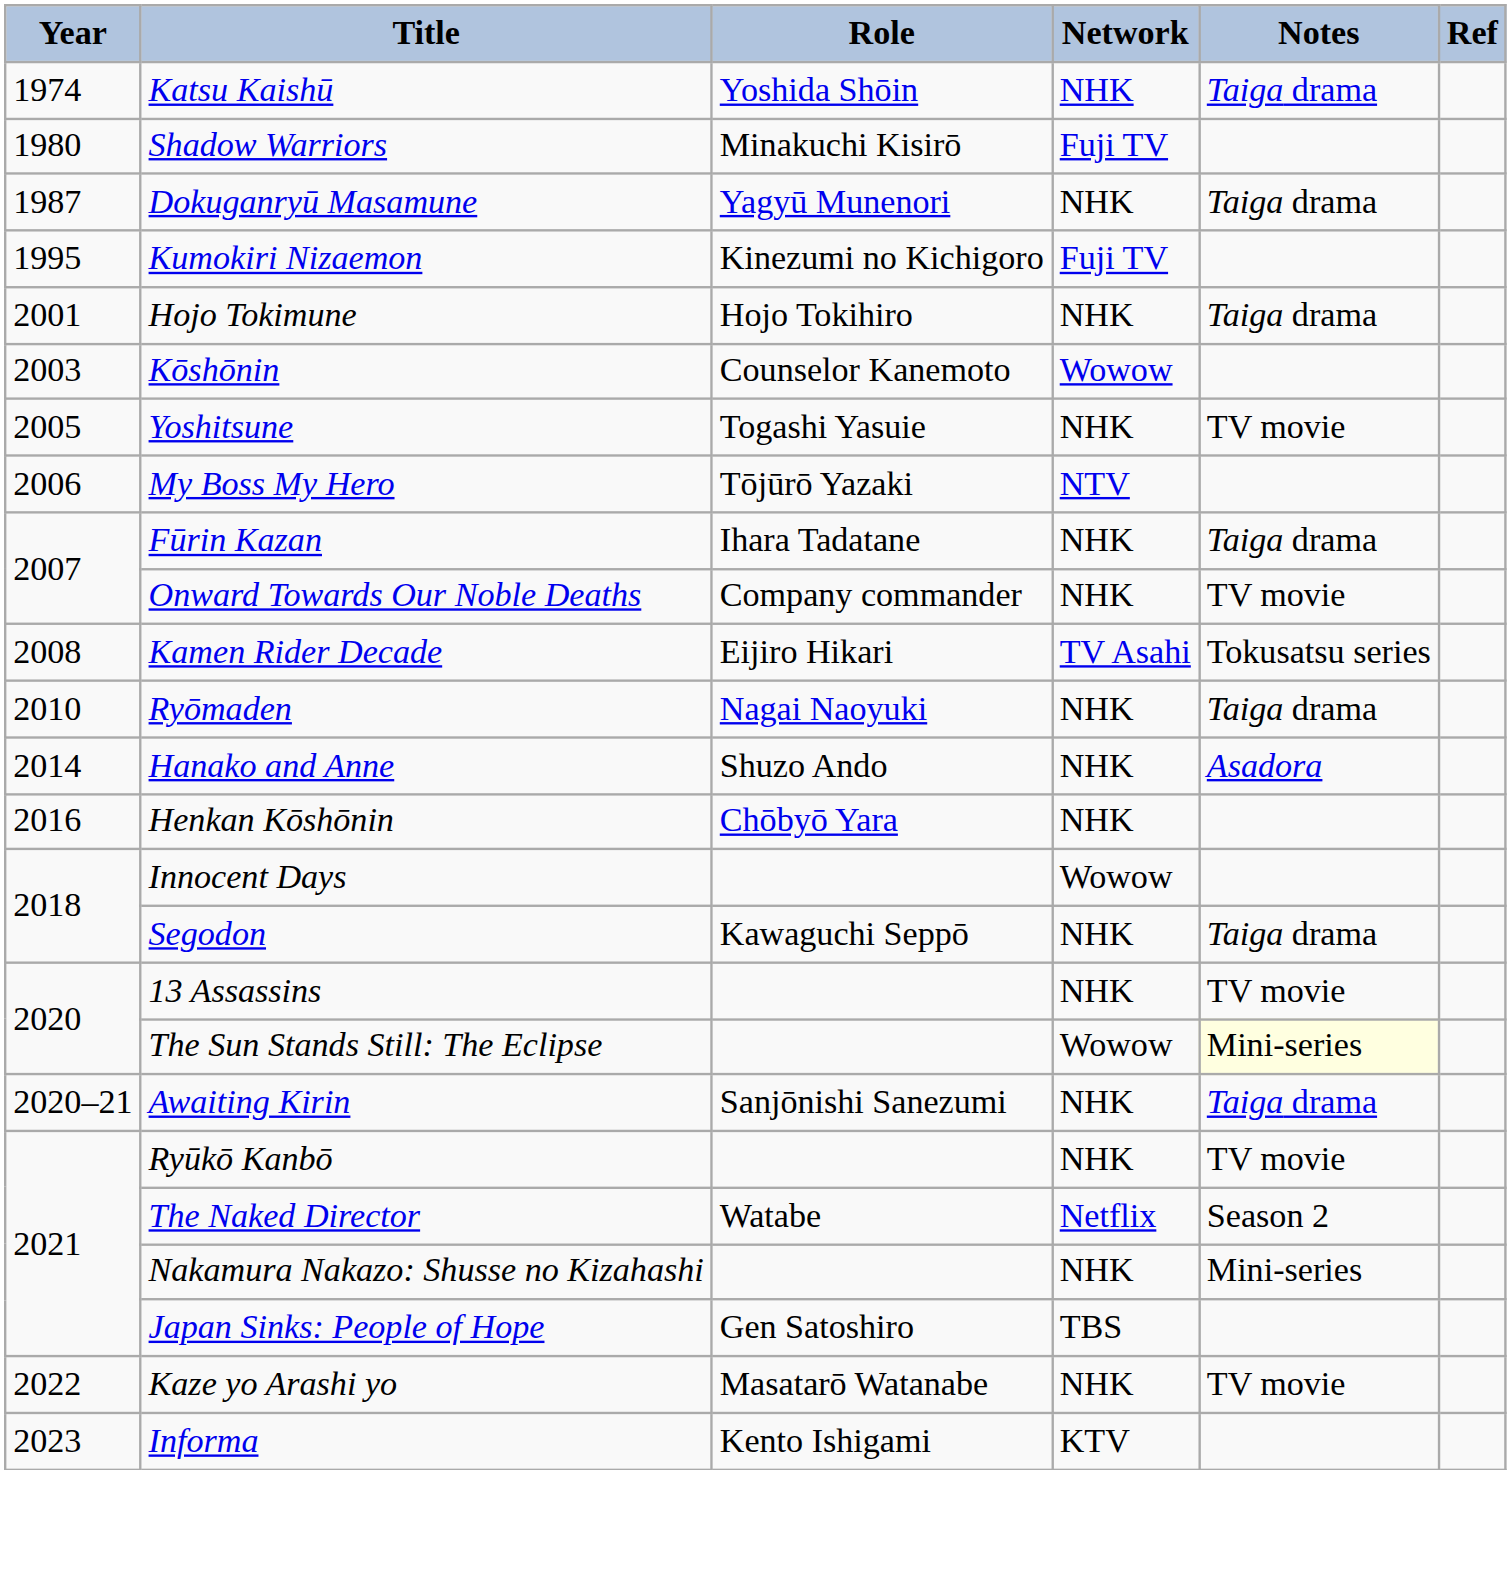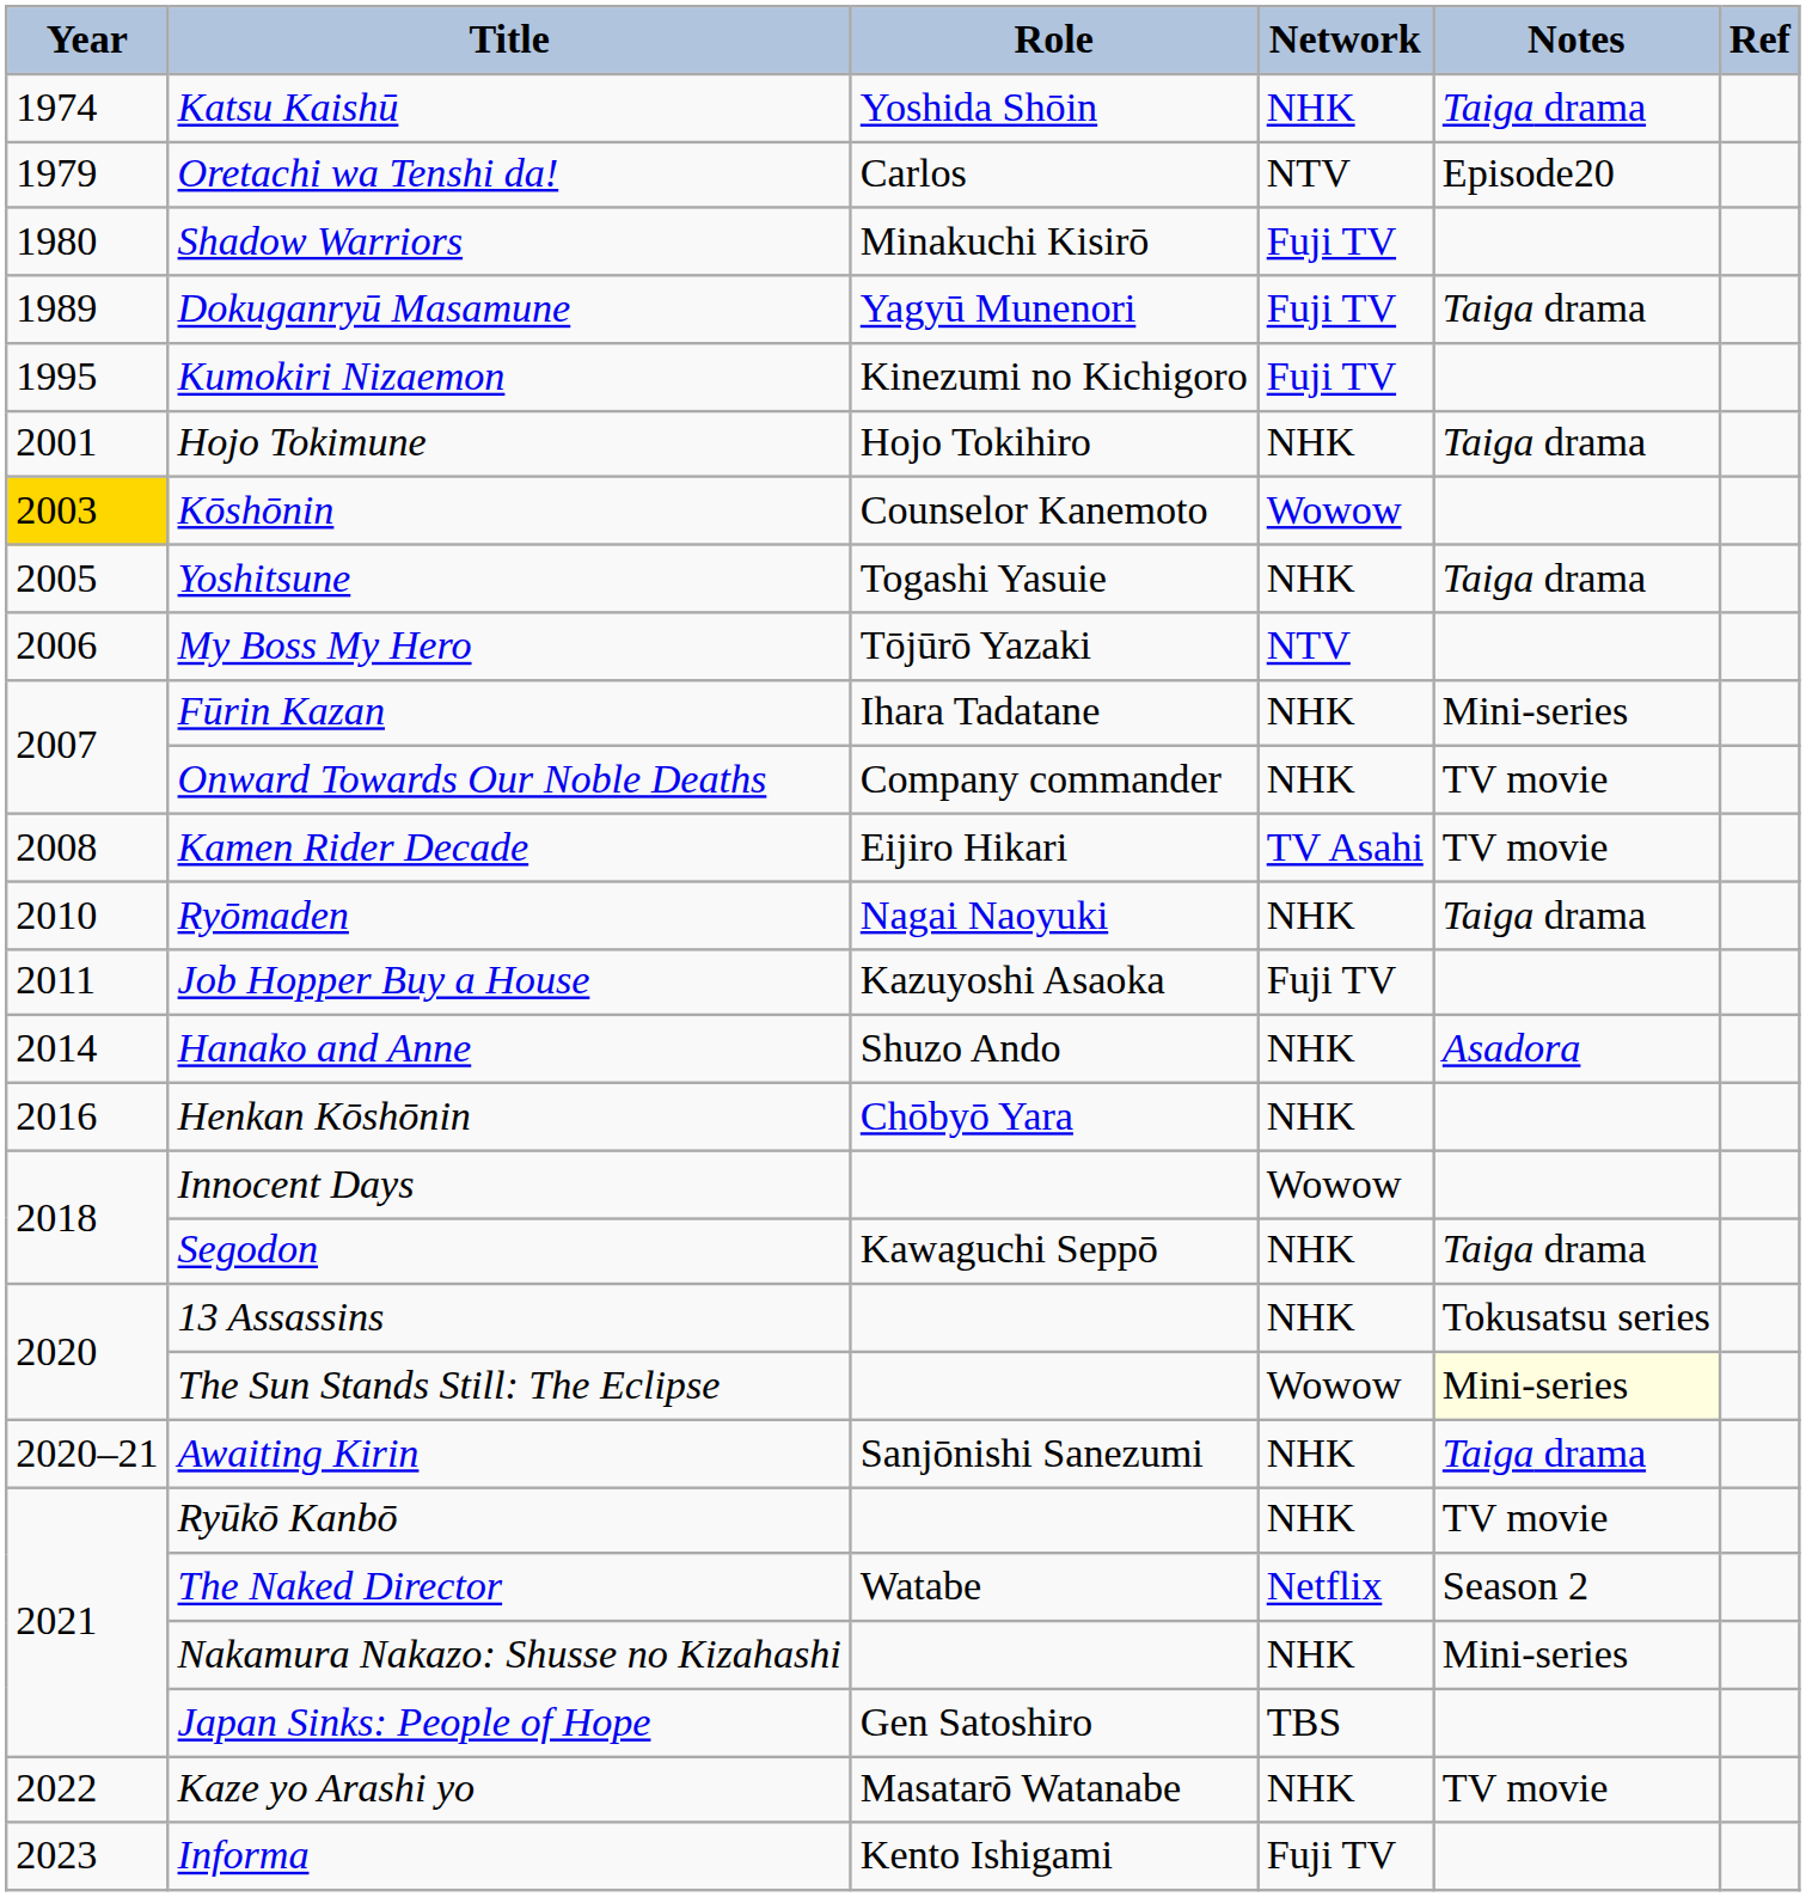 <table class="wikitable" style="font-size:90%;">
 <tr>
 <th style="background:#B0C4DE;">Year</th>
 <th style="background:#B0C4DE;">Title</th>
 <th style="background:#B0C4DE;">Role</th>
 <th style="background:#B0C4DE;">Network</th>
 <th style="background:#B0C4DE;">Notes</th>
 <th style="background:#B0C4DE;">Ref</th>
 </tr>
 <tr>
 <td>1974</td>
 <td><em><a href='#'>Katsu Kaishū</a></em></td>
 <td><a href='#'>Yoshida Shōin</a></td>
 <td><a href='#'>NHK</a></td>
 <td><a href='#'><em>Taiga</em> drama</a></td>
 <td></td>
 </tr>
 <tr>
+<td>1979</td>
+<td><em><a href='#'>Oretachi wa Tenshi da!</a></em></td>
+<td>Carlos</td>
+<td>NTV</td>
+<td>Episode20</td>
+<td></td>
+</tr>
+<tr>
 <td>1980</td>
 <td><em><a href='#'>Shadow Warriors</a></em></td>
 <td>Minakuchi Kisirō</td>
 <td><a href='#'>Fuji TV</a></td>
 <td></td>
 <td></td>
 </tr>
 <tr>
-<td>1987</td>
+<td>1989</td>
 <td><em><a href='#'>Dokuganryū Masamune</a></em></td>
 <td><a href='#'>Yagyū Munenori</a></td>
-<td>NHK</td>
+<td><a href='#'>Fuji TV</a></td>
 <td><em>Taiga</em> drama</td>
 <td></td>
 </tr>
 <tr>
 <td>1995</td>
 <td><em><a href='#'>Kumokiri Nizaemon</a></em></td>
 <td>Kinezumi no Kichigoro</td>
 <td><a href='#'>Fuji TV</a></td>
 <td></td>
 <td></td>
 </tr>
 <tr>
 <td>2001</td>
 <td><em>Hojo Tokimune</em></td>
 <td>Hojo Tokihiro</td>
 <td>NHK</td>
 <td><em>Taiga</em> drama</td>
 <td></td>
 </tr>
 <tr>
-<td>2003</td>
+<td style="background: gold;">2003</td>
 <td><em><a href='#'>Kōshōnin</a></em></td>
 <td>Counselor Kanemoto</td>
 <td><a href='#'>Wowow</a></td>
 <td></td>
 <td></td>
 </tr>
 <tr>
 <td>2005</td>
 <td><em><a href='#'>Yoshitsune</a></em></td>
 <td>Togashi Yasuie</td>
 <td>NHK</td>
-<td>TV movie</td>
+<td><em>Taiga</em> drama</td>
 <td></td>
 </tr>
 <tr>
 <td>2006</td>
 <td><em><a href='#'>My Boss My Hero</a></em></td>
 <td>Tōjūrō Yazaki</td>
 <td><a href='#'>NTV</a></td>
 <td></td>
 <td></td>
 </tr>
 <tr>
 <td rowspan=2>2007</td>
 <td><em><a href='#'>Fūrin Kazan</a></em></td>
 <td>Ihara Tadatane</td>
 <td>NHK</td>
-<td><em>Taiga</em> drama</td>
+<td>Mini-series</td>
 <td></td>
 </tr>
 <tr>
 <td><em><a href='#'>Onward Towards Our Noble Deaths</a></em></td>
 <td>Company commander</td>
 <td>NHK</td>
 <td>TV movie</td>
 <td></td>
 </tr>
 <tr>
 <td>2008</td>
 <td><em><a href='#'>Kamen Rider Decade</a></em></td>
 <td>Eijiro Hikari</td>
 <td><a href='#'>TV Asahi</a></td>
-<td>Tokusatsu series</td>
+<td>TV movie</td>
 <td></td>
 </tr>
 <tr>
 <td>2010</td>
 <td><em><a href='#'>Ryōmaden</a></em></td>
 <td><a href='#'>Nagai Naoyuki</a></td>
 <td>NHK</td>
 <td><em>Taiga</em> drama</td>
+<td></td>
+</tr>
+<tr>
+<td>2011</td>
+<td><em><a href='#'>Job Hopper Buy a House</a></em></td>
+<td>Kazuyoshi Asaoka</td>
+<td>Fuji TV</td>
+<td></td>
 <td></td>
 </tr>
 <tr>
 <td>2014</td>
 <td><em><a href='#'>Hanako and Anne</a></em></td>
 <td>Shuzo Ando</td>
 <td>NHK</td>
 <td><em><a href='#'>Asadora</a></em></td>
 <td></td>
 </tr>
 <tr>
 <td>2016</td>
 <td><em>Henkan Kōshōnin</em></td>
 <td><a href='#'>Chōbyō Yara</a></td>
 <td>NHK</td>
 <td></td>
 <td></td>
 </tr>
 <tr>
 <td rowspan=2>2018</td>
 <td><em>Innocent Days</em></td>
 <td></td>
 <td>Wowow</td>
 <td></td>
 <td></td>
 </tr>
 <tr>
 <td><em><a href='#'>Segodon</a></em></td>
 <td>Kawaguchi Seppō</td>
 <td>NHK</td>
 <td><em>Taiga</em> drama</td>
 <td></td>
 </tr>
 <tr>
 <td rowspan=2>2020</td>
 <td><em>13 Assassins</em></td>
 <td></td>
 <td>NHK</td>
-<td>TV movie</td>
+<td>Tokusatsu series</td>
 <td></td>
 </tr>
 <tr>
 <td><em>The Sun Stands Still: The Eclipse</em></td>
 <td></td>
 <td>Wowow</td>
 <td style="background: lightyellow;">Mini-series</td>
 <td></td>
 </tr>
 <tr>
 <td>2020–21</td>
 <td><em><a href='#'>Awaiting Kirin</a></em></td>
 <td>Sanjōnishi Sanezumi</td>
 <td>NHK</td>
 <td><a href='#'><em>Taiga</em> drama</a></td>
 <td></td>
 </tr>
 <tr>
 <td rowspan=4>2021</td>
 <td><em>Ryūkō Kanbō</em></td>
 <td></td>
 <td>NHK</td>
 <td>TV movie</td>
 <td></td>
 </tr>
 <tr>
 <td><em><a href='#'>The Naked Director</a></em></td>
 <td>Watabe</td>
 <td><a href='#'>Netflix</a></td>
 <td>Season 2</td>
 <td></td>
 </tr>
 <tr>
 <td><em>Nakamura Nakazo: Shusse no Kizahashi</em></td>
 <td></td>
 <td>NHK</td>
 <td>Mini-series</td>
 <td></td>
 </tr>
 <tr>
 <td><em><a href='#'>Japan Sinks: People of Hope</a></em></td>
 <td>Gen Satoshiro</td>
 <td>TBS</td>
 <td></td>
 <td></td>
 </tr>
 <tr>
 <td>2022</td>
 <td><em>Kaze yo Arashi yo</em></td>
 <td>Masatarō Watanabe</td>
 <td>NHK</td>
 <td>TV movie</td>
 <td></td>
 </tr>
 <tr>
 <td>2023</td>
 <td><em><a href='#'>Informa</a></em></td>
 <td>Kento Ishigami</td>
-<td>KTV</td>
+<td>Fuji TV</td>
 <td></td>
 <td></td>
 </tr>
 </table>
